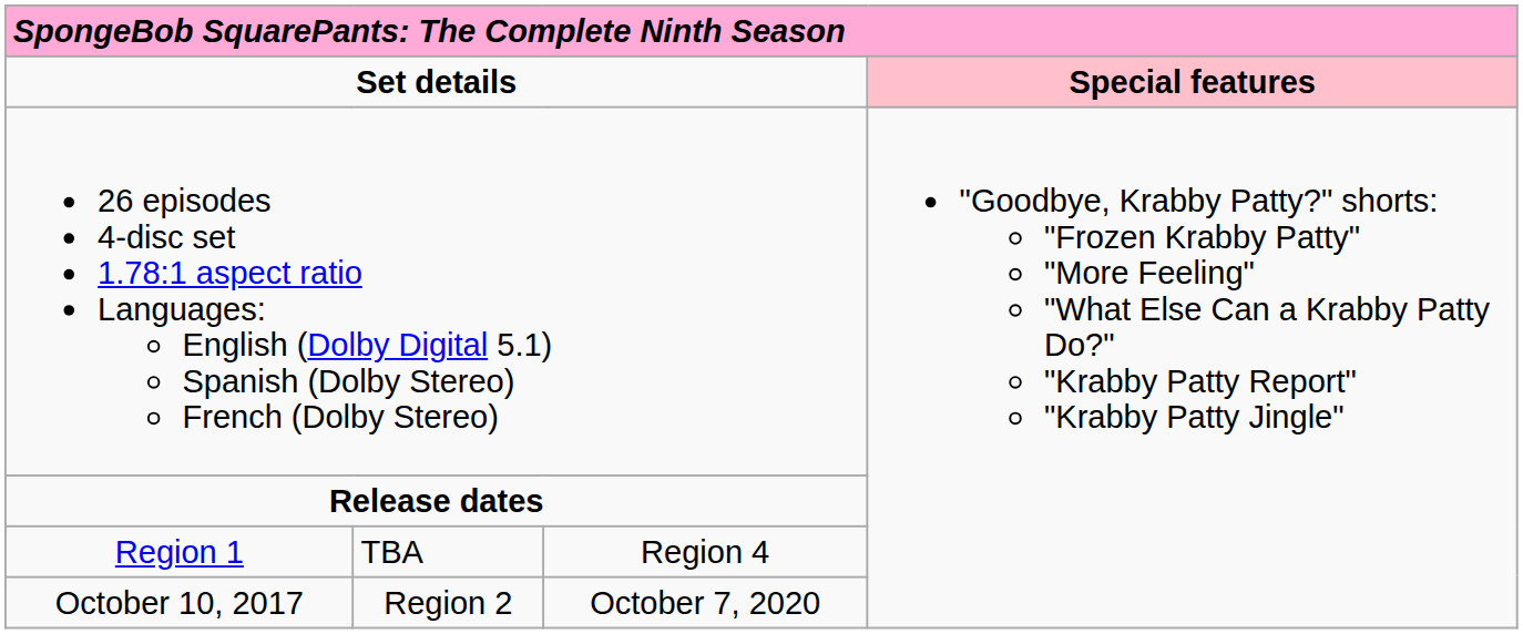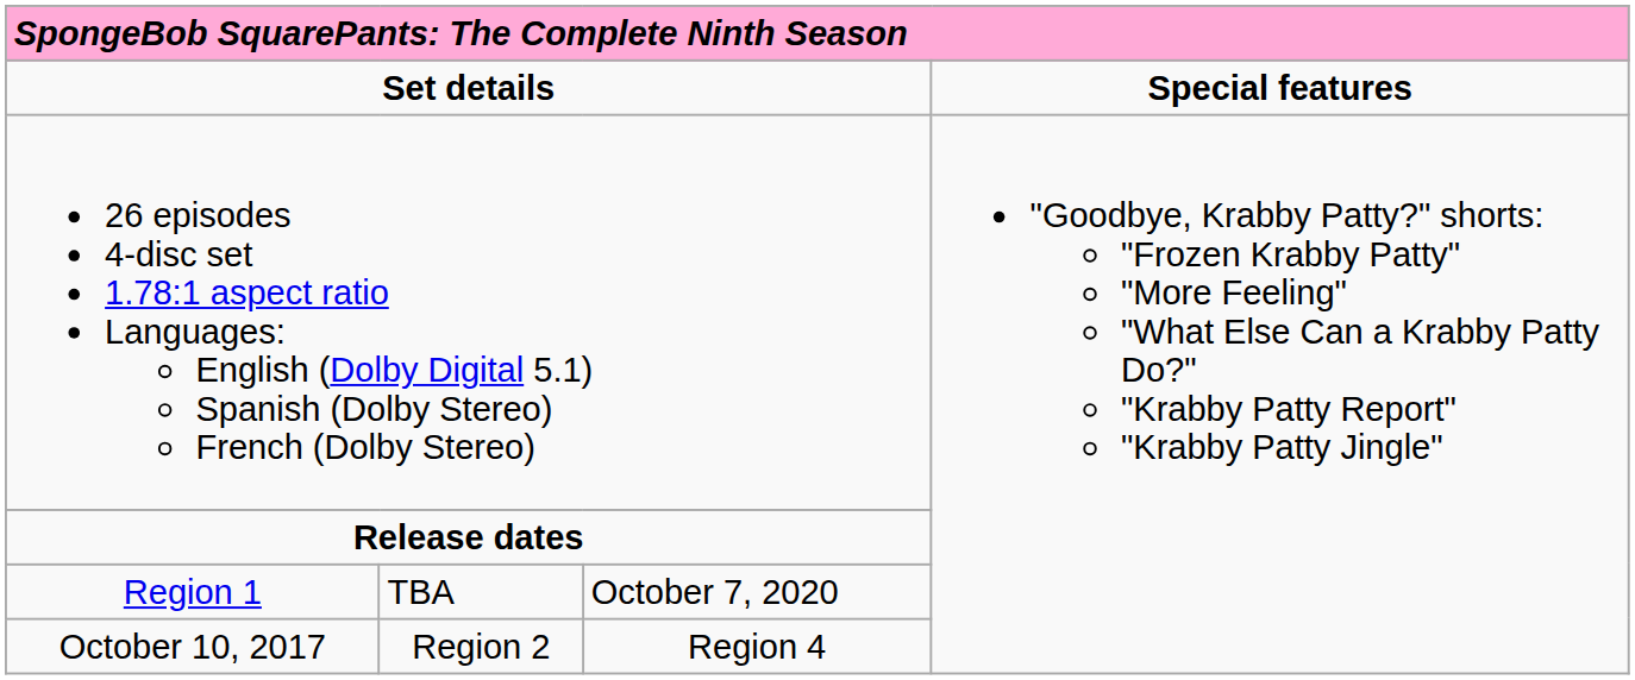 <table class="wikitable" style="font-size: 95%;">
 <tr style="background:#FFAAD7; color:#000;">
 <td colspan="4"><strong><em>SpongeBob SquarePants: The Complete Ninth Season</em></strong></td>
 </tr>
 <tr valign="top">
 <td style="text-align:center; width:400px;" colspan="3"><strong>Set details</strong></td>
-<td style="background: pink; width:300px; text-align:center;"><strong>Special features</strong></td>
+<td style="width:300px; text-align:center;"><strong>Special features</strong></td>
 </tr>
 <tr valign="top">
 <td colspan="3" style="text-align:left; width:400px;"><br><ul><li>26 episodes</li><li>4-disc set</li><li><a href='#'>1.78:1 aspect ratio</a></li><li>Languages:<ul><li>English (<a href='#'>Dolby Digital</a> 5.1)</li><li>Spanish (Dolby Stereo)</li><li>French (Dolby Stereo)</li></ul></li></ul></td>
 <td rowspan="4" style="text-align:left; width:300px;"><br><ul><li>"Goodbye, Krabby Patty?" shorts:<ul><li>"Frozen Krabby Patty"</li><li>"More Feeling"</li><li>"What Else Can a Krabby Patty Do?"</li><li>"Krabby Patty Report"</li><li>"Krabby Patty Jingle"</li></ul></li></ul></td>
 </tr>
 <tr>
 <td colspan="3" style="text-align:center;"><strong>Release dates</strong></td>
 </tr>
 <tr>
 <td style="text-align:center;"><a href='#'>Region 1</a></td>
 <td>TBA</td>
-<td style="text-align:center;">Region 4</td>
+<td>October 7, 2020</td>
 </tr>
 <tr style="text-align:center;">
 <td>October 10, 2017</td>
 <td style="text-align:center;">Region 2</td>
-<td>October 7, 2020</td>
+<td style="text-align:center;">Region 4</td>
 </tr>
 </table>
